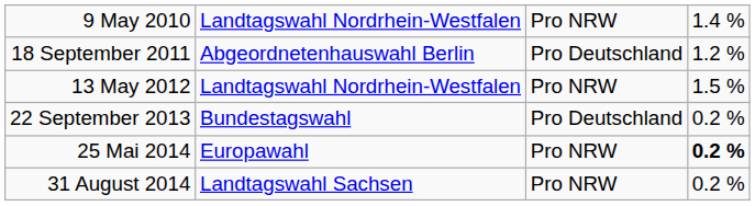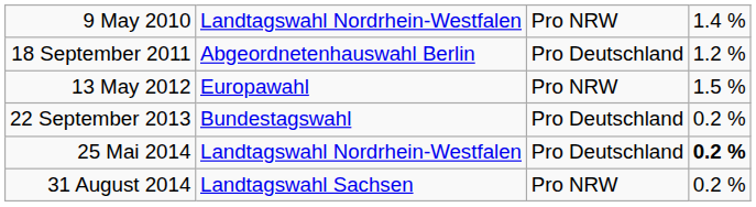 <table class="wikitable">
 <tr>
 <td align="right">9 May 2010</td>
 <td><a href='#'>Landtagswahl Nordrhein-Westfalen</a></td>
 <td>Pro NRW</td>
 <td>1.4 %</td>
 </tr>
 <tr>
 <td align="right">18 September 2011</td>
 <td><a href='#'>Abgeordnetenhauswahl Berlin</a></td>
 <td>Pro Deutschland</td>
 <td>1.2 %</td>
 </tr>
 <tr>
 <td align="right">13 May 2012</td>
-<td><a href='#'>Landtagswahl Nordrhein-Westfalen</a></td>
+<td><a href='#'>Europawahl</a></td>
 <td>Pro NRW</td>
 <td>1.5 %</td>
 </tr>
 <tr>
 <td align="right">22 September 2013</td>
 <td><a href='#'>Bundestagswahl</a></td>
 <td>Pro Deutschland</td>
 <td>0.2 %</td>
 </tr>
 <tr>
 <td align="right">25 Mai 2014</td>
-<td><a href='#'>Europawahl</a></td>
-<td>Pro NRW</td>
+<td><a href='#'>Landtagswahl Nordrhein-Westfalen</a></td>
+<td>Pro Deutschland</td>
 <td><strong>0.2 %</strong></td>
 </tr>
 <tr>
 <td align="right">31 August 2014</td>
 <td><a href='#'>Landtagswahl Sachsen</a></td>
 <td>Pro NRW</td>
 <td>0.2 %</td>
 </tr>
 </table>
